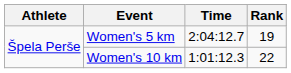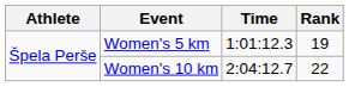 <table class="wikitable" style="font-size:90%;">
 <tr>
 <th>Athlete</th>
 <th>Event</th>
 <th>Time</th>
 <th>Rank</th>
 </tr>
 <tr align=center>
 <td align=left rowspan=2><a href='#'>Špela Perše</a></td>
 <td align=left><a href='#'>Women's 5 km</a></td>
-<td>2:04:12.7</td>
+<td>1:01:12.3</td>
 <td>19</td>
 </tr>
 <tr align=center>
 <td align=left><a href='#'>Women's 10 km</a></td>
-<td>1:01:12.3</td>
+<td>2:04:12.7</td>
 <td>22</td>
 </tr>
 </table>
